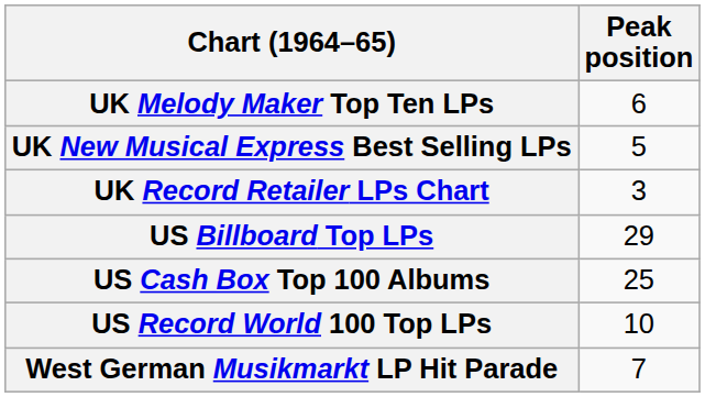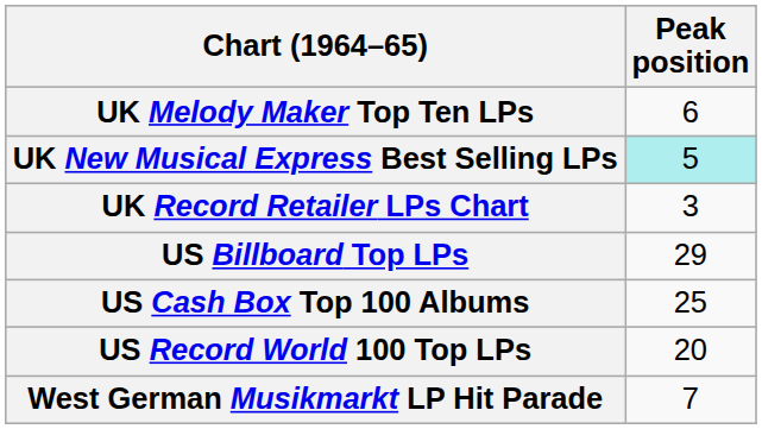 <table class="wikitable plainrowheaders sortable">
 <tr>
 <th scope="col">Chart (1964–65)</th>
 <th scope="col">Peak<br>position</th>
 </tr>
 <tr>
 <th scope="row">UK <em><a href='#'>Melody Maker</a></em> Top Ten LPs</th>
 <td align="center">6</td>
 </tr>
 <tr>
 <th scope="row">UK <em><a href='#'>New Musical Express</a></em> Best Selling LPs</th>
-<td align="center">5</td>
+<td align="center" style="background: paleturquoise;">5</td>
 </tr>
 <tr>
 <th scope="row">UK <a href='#'><em>Record Retailer</em> LPs Chart</a></th>
 <td align="center">3</td>
 </tr>
 <tr>
 <th scope="row">US <a href='#'><em>Billboard</em> Top LPs</a></th>
 <td align="center">29</td>
 </tr>
 <tr>
 <th scope="row">US <em><a href='#'>Cash Box</a></em> Top 100 Albums</th>
 <td align="center">25</td>
 </tr>
 <tr>
 <th scope="row">US <em><a href='#'>Record World</a></em> 100 Top LPs</th>
-<td align="center">10</td>
+<td align="center">20</td>
 </tr>
 <tr>
 <th scope="row">West German <em><a href='#'>Musikmarkt</a></em> LP Hit Parade</th>
 <td align="center">7</td>
 </tr>
 </table>
